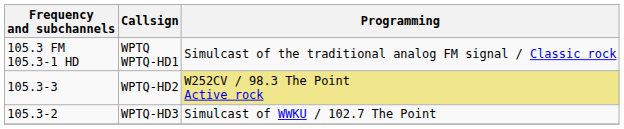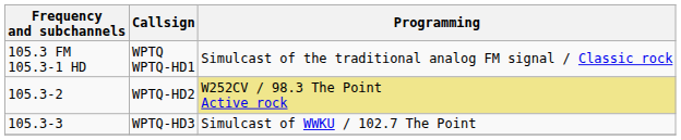 <table class="wikitable sortable">
 <tr>
 <th>Frequency <br> and subchannels</th>
 <th>Callsign</th>
 <th>Programming</th>
 </tr>
 <tr>
 <td>105.3 FM <br> 105.3-1 HD</td>
 <td>WPTQ <br> WPTQ-HD1</td>
 <td>Simulcast of the traditional analog FM signal / <a href='#'>Classic rock</a></td>
 </tr>
 <tr>
-<td>105.3-3</td>
+<td>105.3-2</td>
 <td>WPTQ-HD2</td>
 <td style="background: khaki;">W252CV / 98.3 The Point <br> <a href='#'>Active rock</a></td>
 </tr>
 <tr>
-<td>105.3-2</td>
+<td>105.3-3</td>
 <td>WPTQ-HD3</td>
 <td>Simulcast of <a href='#'>WWKU</a> / 102.7 The Point</td>
 </tr>
 <tr>
 </tr>
 </table>
